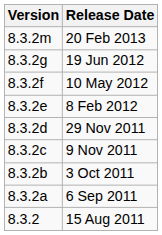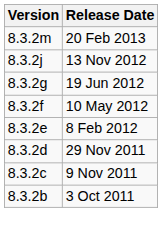 <table class="wikitable" border="1">
 <tr>
 <th>Version</th>
 <th>Release Date</th>
 </tr>
 <tr>
 <td>8.3.2m</td>
 <td>20 Feb 2013</td>
+</tr>
+<tr>
+<td>8.3.2j</td>
+<td>13 Nov 2012</td>
 </tr>
 <tr>
 <td>8.3.2g</td>
 <td>19 Jun 2012</td>
 </tr>
 <tr>
 <td>8.3.2f</td>
 <td>10 May 2012</td>
 </tr>
 <tr>
 <td>8.3.2e</td>
 <td>8 Feb 2012</td>
 </tr>
 <tr>
 <td>8.3.2d</td>
 <td>29 Nov 2011</td>
 </tr>
 <tr>
 <td>8.3.2c</td>
 <td>9 Nov 2011</td>
 </tr>
 <tr>
 <td>8.3.2b</td>
 <td>3 Oct 2011</td>
 </tr>
-<tr>
-<td>8.3.2a</td>
-<td>6 Sep 2011</td>
-</tr>
-<tr>
-<td>8.3.2</td>
-<td>15 Aug 2011</td>
-</tr>
 </table>
